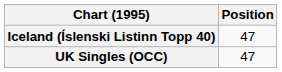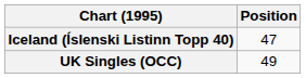 <table class="wikitable plainrowheaders" style="text-align:center">
 <tr>
 <th scope="col">Chart (1995)</th>
 <th scope="col">Position</th>
 </tr>
 <tr>
 <th scope="row">Iceland (Íslenski Listinn Topp 40)</th>
 <td>47</td>
 </tr>
 <tr>
 <th scope="row">UK Singles (OCC)</th>
-<td>47</td>
+<td>49</td>
 </tr>
 </table>
